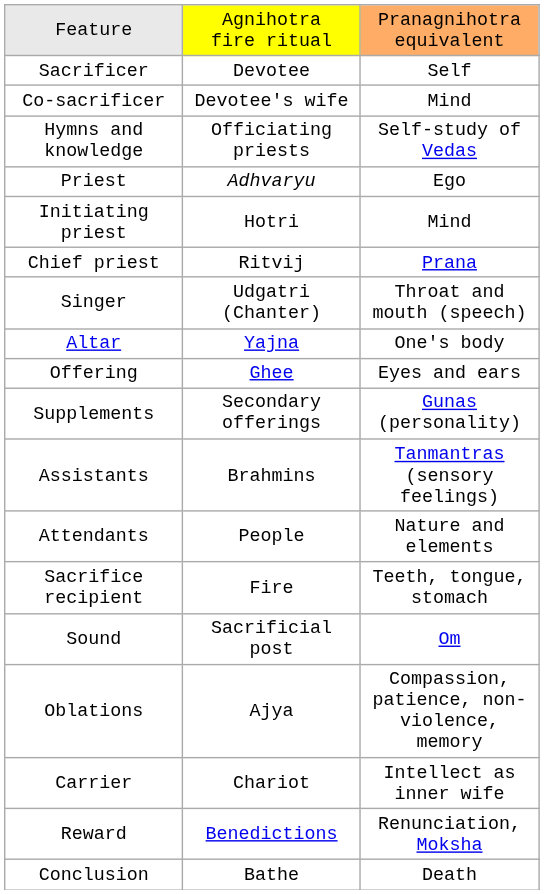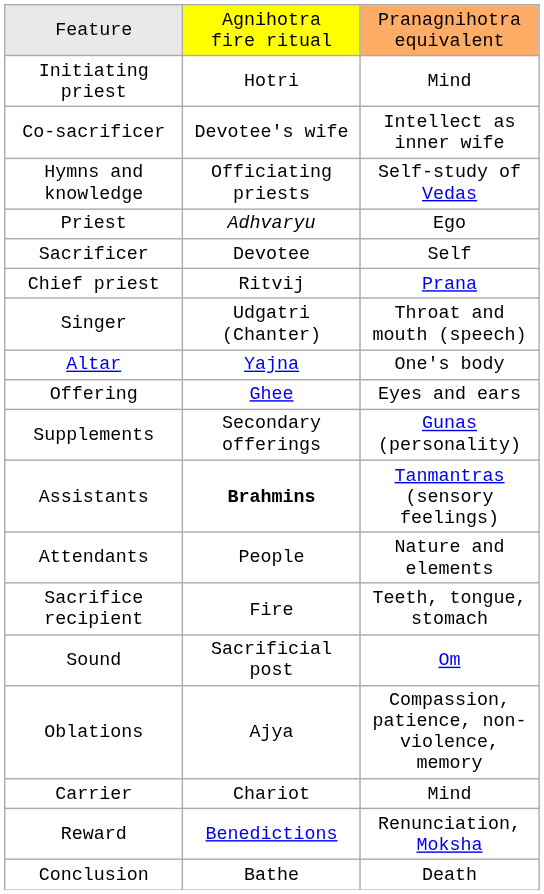 <table class="wikitable floatright" align=center style = " background: transparent; ">
 <tr style="text-align: center;">
 <td width= 120px style="background: #e9e9e9;">Feature</td>
 <td width= 120px style="background: yellow;">Agnihotra<br>fire ritual</td>
 <td width=120px style="background: #ffad66;">Pranagnihotra<br>equivalent</td>
 </tr>
 <tr style="text-align: center;">
-<td width=120px>Sacrificer</td>
-<td width=120px>Devotee</td>
-<td width= 120px>Self</td>
+<td width=120px>Initiating priest</td>
+<td width=120px>Hotri</td>
+<td width= 120px>Mind</td>
 </tr>
 <tr style="text-align: center;">
 <td width=120px>Co-sacrificer</td>
 <td width=120px>Devotee's wife</td>
-<td width= 120px>Mind</td>
+<td width= 120px>Intellect as inner wife</td>
 </tr>
 <tr style="text-align: center;">
 <td width=120px>Hymns and knowledge</td>
 <td width=120px>Officiating priests</td>
 <td width= 120px>Self-study of <a href='#'>Vedas</a></td>
 </tr>
 <tr style="text-align: center;">
 <td width=120px>Priest</td>
 <td width=120px><em>Adhvaryu</em></td>
 <td width= 120px>Ego</td>
 </tr>
 <tr style="text-align: center;">
-<td width=120px>Initiating priest</td>
-<td width=120px>Hotri</td>
-<td width= 120px>Mind</td>
+<td width=120px>Sacrificer</td>
+<td width=120px>Devotee</td>
+<td width= 120px>Self</td>
 </tr>
 <tr style="text-align: center;">
 <td width=120px>Chief priest</td>
 <td width=120px>Ritvij</td>
 <td width= 120px><a href='#'>Prana</a></td>
 </tr>
 <tr style="text-align: center;">
 <td width=120px>Singer</td>
 <td width=120px>Udgatri (Chanter)</td>
 <td width= 120px>Throat and mouth (speech)</td>
 </tr>
 <tr style="text-align: center;">
 <td width=120px><a href='#'>Altar</a></td>
 <td width=120px><a href='#'>Yajna</a></td>
 <td width= 120px>One's body</td>
 </tr>
 <tr style="text-align: center;">
 <td width=120px>Offering</td>
 <td width=120px><a href='#'>Ghee</a></td>
 <td width= 120px>Eyes and ears</td>
 </tr>
 <tr style="text-align: center;">
 <td width=120px>Supplements</td>
 <td width=120px>Secondary offerings</td>
 <td width= 120px><a href='#'>Gunas</a> (personality)</td>
 </tr>
 <tr style="text-align: center;">
 <td width=120px>Assistants</td>
-<td width=120px>Brahmins</td>
+<td width=120px><strong>Brahmins</strong></td>
 <td width= 120px><a href='#'>Tanmantras</a> (sensory feelings)</td>
 </tr>
 <tr style="text-align: center;">
 <td width=120px>Attendants</td>
 <td width=120px>People</td>
 <td width= 120px>Nature and elements</td>
 </tr>
 <tr style="text-align: center;">
 <td width=120px>Sacrifice recipient</td>
 <td width=120px>Fire</td>
 <td width= 120px>Teeth, tongue, stomach</td>
 </tr>
 <tr style="text-align: center;">
 <td width=120px>Sound</td>
 <td width=120px>Sacrificial post</td>
 <td width= 120px><a href='#'>Om</a></td>
 </tr>
 <tr style="text-align: center;">
 <td width=120px>Oblations</td>
 <td width=120px>Ajya</td>
 <td width= 120px>Compassion, patience, non-violence, memory</td>
 </tr>
 <tr style="text-align: center;">
 <td width=120px>Carrier</td>
 <td width=120px>Chariot</td>
-<td width= 120px>Intellect as inner wife</td>
+<td width= 120px>Mind</td>
 </tr>
 <tr style="text-align: center;">
 <td width=120px>Reward</td>
 <td width=120px><a href='#'>Benedictions</a></td>
 <td width= 120px>Renunciation, <a href='#'>Moksha</a></td>
 </tr>
 <tr style="text-align: center;">
 <td width=120px>Conclusion</td>
 <td width=120px>Bathe</td>
 <td width= 120px>Death</td>
 </tr>
 </table>
